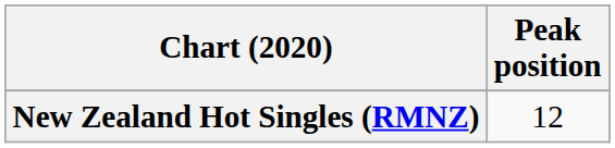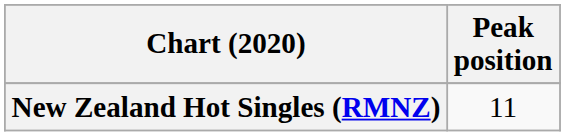 <table class="wikitable plainrowheaders sortable" style="text-align:center">
 <tr>
 <th scope="col">Chart (2020)</th>
 <th scope="col">Peak<br>position</th>
 </tr>
 <tr>
 </tr>
 <tr>
 <th scope="row">New Zealand Hot Singles (<a href='#'>RMNZ</a>)</th>
-<td>12</td>
+<td>11</td>
 </tr>
 </table>
